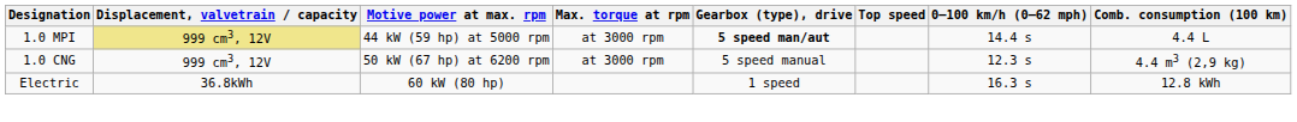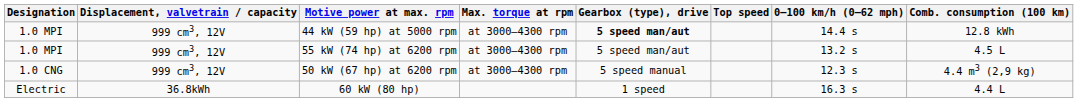 <table class="wikitable" style="text-align:center; font-size:91%;">
 <tr>
 <th>Designation</th>
 <th>Displacement, <a href='#'>valvetrain</a> / capacity</th>
 <th><a href='#'>Motive power</a> at max. <a href='#'>rpm</a></th>
 <th>Max. <a href='#'>torque</a> at rpm</th>
 <th>Gearbox (type), drive</th>
 <th>Top speed</th>
 <th>0–100 km/h (0–62 mph)</th>
 <th>Comb. consumption (100 km)</th>
 </tr>
 <tr>
 <td>1.0 MPI</td>
-<td style="background: khaki;">999 cm<sup>3</sup>, 12V</td>
+<td>999 cm<sup>3</sup>, 12V</td>
 <td>44 kW (59 hp) at 5000 rpm</td>
-<td> at 3000 rpm</td>
+<td> at 3000–4300 rpm</td>
 <td><strong>5 speed man/aut</strong></td>
 <td></td>
 <td>14.4 s</td>
-<td>4.4 L</td>
+<td>12.8 kWh</td>
+</tr>
+<tr>
+<td>1.0 MPI</td>
+<td>999 cm<sup>3</sup>, 12V</td>
+<td>55 kW (74 hp) at 6200 rpm</td>
+<td> at 3000–4300 rpm</td>
+<td>5 speed man/aut</td>
+<td></td>
+<td>13.2 s</td>
+<td>4.5 L</td>
 </tr>
 <tr>
 <td>1.0 CNG</td>
 <td>999 cm<sup>3</sup>, 12V</td>
 <td>50 kW (67 hp) at 6200 rpm</td>
-<td> at 3000 rpm</td>
+<td> at 3000–4300 rpm</td>
 <td>5 speed manual</td>
 <td></td>
 <td>12.3 s</td>
 <td>4.4 m<sup>3</sup> (2,9 kg)</td>
 </tr>
 <tr>
 <td>Electric</td>
 <td>36.8kWh</td>
 <td>60 kW (80 hp)</td>
 <td></td>
 <td>1 speed</td>
 <td></td>
 <td>16.3 s</td>
-<td>12.8 kWh</td>
+<td>4.4 L</td>
 </tr>
 </table>
